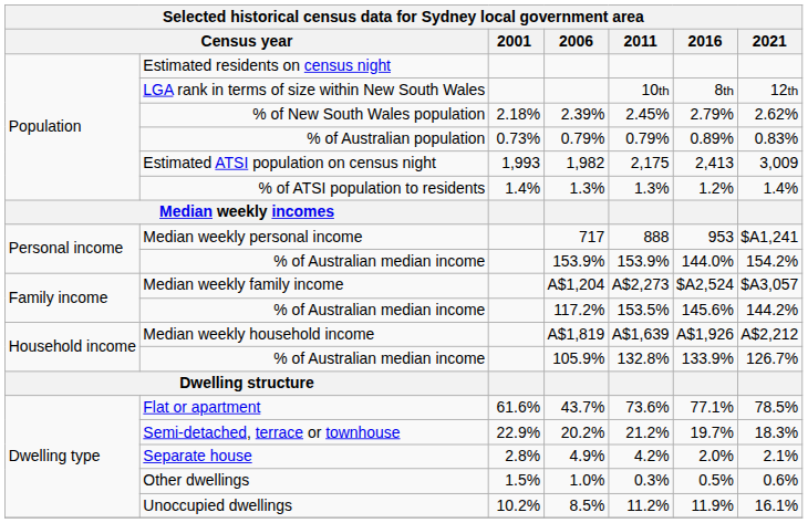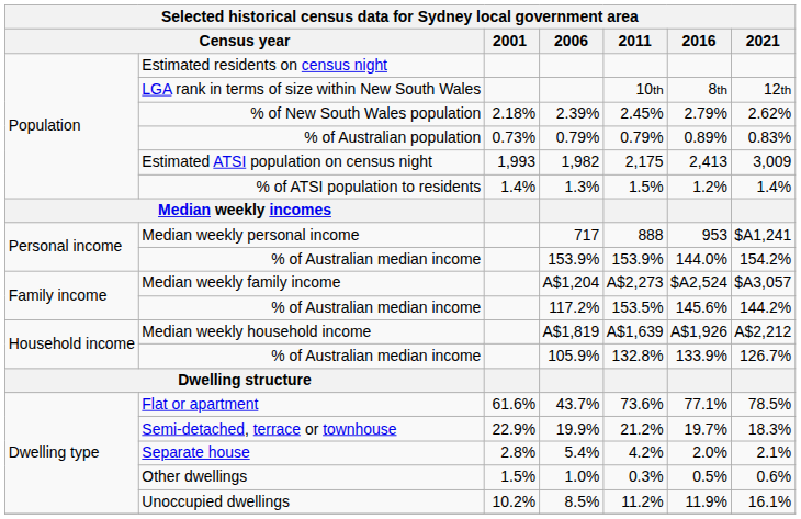 <table class="wikitable">
 <tr>
 <th colspan="8">Selected historical census data for Sydney local government area</th>
 </tr>
 <tr>
 <th colspan=3>Census year</th>
 <th>2001 </th>
 <th>2006</th>
 <th>2011</th>
 <th>2016</th>
 <th>2021 </th>
 </tr>
 <tr>
 <td rowspan=6 colspan="2">Population</td>
 <td>Estimated residents on <a href='#'>census night</a></td>
 <td align="right"></td>
 <td align="right"></td>
 <td align="right"></td>
 <td align="right"></td>
 <td align="right"></td>
 </tr>
 <tr>
 <td align="right"><a href='#'>LGA</a> rank in terms of size within New South Wales</td>
 <td align="right"></td>
 <td align="right"></td>
 <td align="right">10<small>th</small></td>
 <td align="right">8<small>th</small></td>
 <td align="right">12<small>th</small></td>
 </tr>
 <tr>
 <td align="right">% of New South Wales population</td>
 <td align="right">2.18%</td>
 <td align="right"> 2.39%</td>
 <td align="right"> 2.45%</td>
 <td align="right"> 2.79%</td>
 <td align="right"> 2.62%</td>
 </tr>
 <tr>
 <td align="right">% of Australian population</td>
 <td align="right"> 0.73%</td>
 <td align="right"> 0.79%</td>
 <td align="right"> 0.79%</td>
 <td align="right"> 0.89%</td>
 <td align="right"> 0.83%</td>
 </tr>
 <tr>
 <td>Estimated <a href='#'>ATSI</a> population on census night</td>
 <td align="right">1,993</td>
 <td align="right"> 1,982</td>
 <td align="right"> 2,175</td>
 <td align="right">2,413</td>
 <td align="right">3,009</td>
 </tr>
 <tr>
 <td align="right">% of ATSI population to residents</td>
 <td align="right">1.4%</td>
 <td align="right"> 1.3%</td>
-<td align="right"> 1.3%</td>
+<td align="right"> 1.5%</td>
 <td align="right"> 1.2%</td>
 <td align="right"> 1.4%</td>
 </tr>
 <tr>
 <th colspan=3><a href='#'>Median</a> weekly <a href='#'>incomes</a></th>
 <th></th>
 <th></th>
 <th></th>
 <th></th>
 <th></th>
 </tr>
 <tr>
 <td rowspan=2 colspan=2>Personal income</td>
 <td>Median weekly personal income</td>
 <td align="right"></td>
 <td align="right">717</td>
 <td align="right">888</td>
 <td align="right">953</td>
 <td align="right">$A1,241</td>
 </tr>
 <tr>
 <td align="right">% of Australian median income</td>
 <td align="right"></td>
 <td align="right">153.9%</td>
 <td align="right"> 153.9%</td>
 <td align="right"> 144.0%</td>
 <td align="right"> 154.2%</td>
 </tr>
 <tr>
 <td rowspan=2 colspan=2>Family income</td>
 <td>Median weekly family income</td>
 <td align="right"></td>
 <td align="right">A$1,204</td>
 <td align="right">A$2,273</td>
 <td align="right">$A2,524</td>
 <td align="right">$A3,057</td>
 </tr>
 <tr>
 <td align="right">% of Australian median income</td>
 <td align="right"></td>
 <td align="right">117.2%</td>
 <td align="right"> 153.5%</td>
 <td align="right"> 145.6%</td>
 <td align="right"> 144.2%</td>
 </tr>
 <tr>
 <td rowspan=2 colspan=2>Household income</td>
 <td>Median weekly household income</td>
 <td align="right"></td>
 <td align="right">A$1,819</td>
 <td align="right">A$1,639</td>
 <td align="right">A$1,926</td>
 <td align="right">A$2,212</td>
 </tr>
 <tr>
 <td align="right">% of Australian median income</td>
 <td align="right"></td>
 <td align="right">105.9%</td>
 <td align="right"> 132.8%</td>
 <td align="right"> 133.9%</td>
 <td align="right"> 126.7%</td>
 </tr>
 <tr>
 <th colspan=3>Dwelling structure</th>
 <th></th>
 <th></th>
 <th></th>
 <th></th>
 <th></th>
 </tr>
 <tr>
 <td rowspan=5 colspan=2>Dwelling type</td>
 <td><a href='#'>Flat or apartment</a></td>
 <td align="right">61.6%</td>
 <td align="right"> 43.7%</td>
 <td align="right"> 73.6%</td>
 <td align="right"> 77.1%</td>
 <td align="right"> 78.5%</td>
 </tr>
 <tr>
 <td><a href='#'>Semi-detached</a>, <a href='#'>terrace</a> or <a href='#'>townhouse</a></td>
 <td align="right">22.9%</td>
-<td align="right"> 20.2%</td>
+<td align="right"> 19.9%</td>
 <td align="right"> 21.2%</td>
 <td align="right"> 19.7%</td>
 <td align="right"> 18.3%</td>
 </tr>
 <tr>
 <td><a href='#'>Separate house</a></td>
 <td align="right">2.8%</td>
-<td align="right"> 4.9%</td>
+<td align="right"> 5.4%</td>
 <td align="right"> 4.2%</td>
 <td align="right"> 2.0%</td>
 <td align="right"> 2.1%</td>
 </tr>
 <tr>
 <td>Other dwellings</td>
 <td align="right">1.5%</td>
 <td align="right"> 1.0%</td>
 <td align="right"> 0.3%</td>
 <td align="right"> 0.5%</td>
 <td align="right"> 0.6%</td>
 </tr>
 <tr>
 <td>Unoccupied dwellings</td>
 <td align="right">10.2%</td>
 <td align="right"> 8.5%</td>
 <td align="right"> 11.2%</td>
 <td align="right"> 11.9%</td>
 <td align="right"> 16.1%</td>
 </tr>
 <tr>
 </tr>
 </table>
